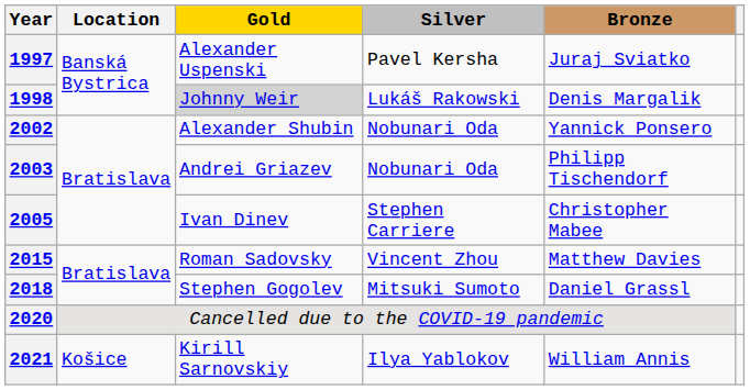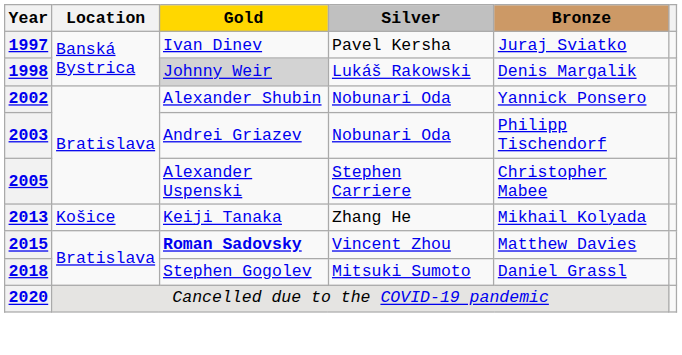 <table class="wikitable unsortable" style="text-align:left; width:85%">
 <tr>
 <th scope="col" style="text-align:center">Year</th>
 <th scope="col" style="text-align:center">Location</th>
 <td scope="col" style="text-align:center; width:30%; background:gold"><strong>Gold</strong></td>
 <td scope="col" style="text-align:center; width:30%; background:silver"><strong>Silver</strong></td>
 <td scope="col" style="text-align:center; width:30%; background:#c96"><strong>Bronze</strong></td>
 <th scope="col" style="text-align:center"></th>
 </tr>
 <tr>
 <th scope="row" style="text-align:left"><a href='#'>1997</a></th>
 <td rowspan="2"><a href='#'>Banská Bystrica</a></td>
-<td> <a href='#'>Alexander Uspenski</a></td>
+<td> <a href='#'>Ivan Dinev</a></td>
 <td> Pavel Kersha</td>
 <td> <a href='#'>Juraj Sviatko</a></td>
 <td></td>
 </tr>
 <tr>
 <th scope="row" style="text-align:left"><a href='#'>1998</a></th>
 <td style="background: lightgrey;"> <a href='#'>Johnny Weir</a></td>
 <td> <a href='#'>Lukáš Rakowski</a></td>
 <td> <a href='#'>Denis Margalik</a></td>
 <td></td>
 </tr>
 <tr>
 <th scope="row" style="text-align:left"><a href='#'>2002</a></th>
 <td rowspan="3"><a href='#'>Bratislava</a></td>
 <td> <a href='#'>Alexander Shubin</a></td>
 <td> <a href='#'>Nobunari Oda</a></td>
 <td> <a href='#'>Yannick Ponsero</a></td>
 <td></td>
 </tr>
 <tr>
 <th scope="row" style="text-align:left"><a href='#'>2003</a></th>
 <td> <a href='#'>Andrei Griazev</a></td>
 <td> <a href='#'>Nobunari Oda</a></td>
 <td> <a href='#'>Philipp Tischendorf</a></td>
 <td></td>
 </tr>
 <tr>
 <th scope="row" style="text-align:left"><a href='#'>2005</a></th>
-<td> <a href='#'>Ivan Dinev</a></td>
+<td> <a href='#'>Alexander Uspenski</a></td>
 <td> <a href='#'>Stephen Carriere</a></td>
 <td> <a href='#'>Christopher Mabee</a></td>
 <td></td>
 </tr>
 <tr>
+<th scope="row" style="text-align:left"><a href='#'>2013</a></th>
+<td><a href='#'>Košice</a></td>
+<td> <a href='#'>Keiji Tanaka</a></td>
+<td> Zhang He</td>
+<td> <a href='#'>Mikhail Kolyada</a></td>
+<td></td>
+</tr>
+<tr>
 <th scope="row" style="text-align:left"><a href='#'>2015</a></th>
 <td rowspan="2"><a href='#'>Bratislava</a></td>
-<td> <a href='#'>Roman Sadovsky</a></td>
+<td><strong> <a href='#'>Roman Sadovsky</a></strong></td>
 <td> <a href='#'>Vincent Zhou</a></td>
 <td> <a href='#'>Matthew Davies</a></td>
 <td></td>
 </tr>
 <tr>
 <th scope="row" style="text-align:left"><a href='#'>2018</a></th>
 <td> <a href='#'>Stephen Gogolev</a></td>
 <td> <a href='#'>Mitsuki Sumoto</a></td>
 <td> <a href='#'>Daniel Grassl</a></td>
 <td></td>
 </tr>
 <tr>
 <th scope="row" style="text-align:left"><a href='#'>2020</a></th>
 <td colspan="4" align="center" bgcolor="e5e4e2"><em>Cancelled due to the <a href='#'>COVID-19 pandemic</a></em></td>
 <td></td>
 </tr>
-<tr>
-<th scope="row" style="text-align:left"><a href='#'>2021</a></th>
-<td><a href='#'>Košice</a></td>
-<td> <a href='#'>Kirill Sarnovskiy</a></td>
-<td> <a href='#'>Ilya Yablokov</a></td>
-<td> <a href='#'>William Annis</a></td>
-<td></td>
-</tr>
 </table>
